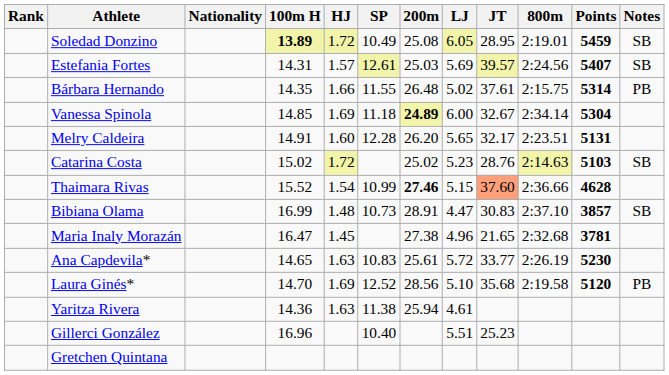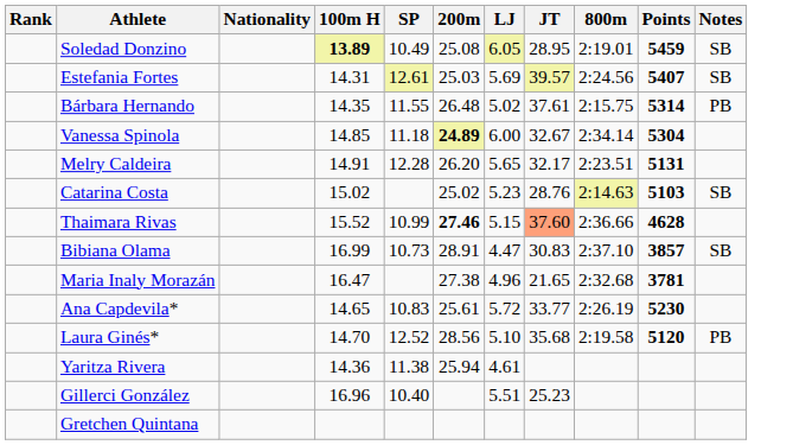 <table class="wikitable sortable" style=" text-align:center;">
 <tr>
 <th>Rank</th>
 <th>Athlete</th>
 <th>Nationality</th>
 <th>100m H</th>
-<th>HJ</th>
 <th>SP</th>
 <th>200m</th>
 <th>LJ</th>
 <th>JT</th>
 <th>800m</th>
 <th>Points</th>
 <th>Notes</th>
 </tr>
 <tr>
 <td></td>
 <td align=left><a href='#'>Soledad Donzino</a></td>
 <td align=left></td>
 <td bgcolor=#F2F5A9><strong>13.89</strong></td>
-<td bgcolor=#F2F5A9>1.72</td>
 <td>10.49</td>
 <td>25.08</td>
 <td bgcolor=#F2F5A9>6.05</td>
 <td>28.95</td>
 <td>2:19.01</td>
 <td><strong>5459</strong></td>
 <td>SB</td>
 </tr>
 <tr>
 <td></td>
 <td align=left><a href='#'>Estefania Fortes</a></td>
 <td align=left></td>
 <td>14.31</td>
-<td>1.57</td>
 <td bgcolor=#F2F5A9>12.61</td>
 <td>25.03</td>
 <td>5.69</td>
 <td bgcolor=#F2F5A9>39.57</td>
 <td>2:24.56</td>
 <td><strong>5407</strong></td>
 <td>SB</td>
 </tr>
 <tr>
 <td></td>
 <td align=left><a href='#'>Bárbara Hernando</a></td>
 <td align=left></td>
 <td>14.35</td>
-<td>1.66</td>
 <td>11.55</td>
 <td>26.48</td>
 <td>5.02</td>
 <td>37.61</td>
 <td>2:15.75</td>
 <td><strong>5314</strong></td>
 <td>PB</td>
 </tr>
 <tr>
 <td></td>
 <td align=left><a href='#'>Vanessa Spinola</a></td>
 <td align=left></td>
 <td>14.85</td>
-<td>1.69</td>
 <td>11.18</td>
 <td bgcolor=#F2F5A9><strong>24.89</strong></td>
 <td>6.00</td>
 <td>32.67</td>
 <td>2:34.14</td>
 <td><strong>5304</strong></td>
 <td></td>
 </tr>
 <tr>
 <td></td>
 <td align=left><a href='#'>Melry Caldeira</a></td>
 <td align=left></td>
 <td>14.91</td>
-<td>1.60</td>
 <td>12.28</td>
 <td>26.20</td>
 <td>5.65</td>
 <td>32.17</td>
 <td>2:23.51</td>
 <td><strong>5131</strong></td>
 <td></td>
 </tr>
 <tr>
 <td></td>
 <td align=left><a href='#'>Catarina Costa</a></td>
 <td align=left></td>
 <td>15.02</td>
-<td bgcolor=#F2F5A9>1.72</td>
 <td></td>
 <td>25.02</td>
 <td>5.23</td>
 <td>28.76</td>
 <td bgcolor=#F2F5A9>2:14.63</td>
 <td><strong>5103</strong></td>
 <td>SB</td>
 </tr>
 <tr>
 <td></td>
 <td align=left><a href='#'>Thaimara Rivas</a></td>
 <td align=left></td>
 <td>15.52</td>
-<td>1.54</td>
 <td>10.99</td>
 <td><strong>27.46</strong></td>
 <td>5.15</td>
 <td style="background: lightsalmon;">37.60</td>
 <td>2:36.66</td>
 <td><strong>4628</strong></td>
 <td></td>
 </tr>
 <tr>
 <td></td>
 <td align=left><a href='#'>Bibiana Olama</a></td>
 <td align=left></td>
 <td>16.99</td>
-<td>1.48</td>
 <td>10.73</td>
 <td>28.91</td>
 <td>4.47</td>
 <td>30.83</td>
 <td>2:37.10</td>
 <td><strong>3857</strong></td>
 <td>SB</td>
 </tr>
 <tr>
 <td></td>
 <td align=left><a href='#'>Maria Inaly Morazán</a></td>
 <td align=left></td>
 <td>16.47</td>
-<td>1.45</td>
 <td></td>
 <td>27.38</td>
 <td>4.96</td>
 <td>21.65</td>
 <td>2:32.68</td>
 <td><strong>3781</strong></td>
 <td></td>
 </tr>
 <tr>
 <td></td>
 <td align=left><a href='#'>Ana Capdevila</a>*</td>
 <td align=left></td>
 <td>14.65</td>
-<td>1.63</td>
 <td>10.83</td>
 <td>25.61</td>
 <td>5.72</td>
 <td>33.77</td>
 <td>2:26.19</td>
 <td><strong>5230</strong></td>
 <td></td>
 </tr>
 <tr>
 <td></td>
 <td align=left><a href='#'>Laura Ginés</a>*</td>
 <td align=left></td>
 <td>14.70</td>
-<td>1.69</td>
 <td>12.52</td>
 <td>28.56</td>
 <td>5.10</td>
 <td>35.68</td>
 <td>2:19.58</td>
 <td><strong>5120</strong></td>
 <td>PB</td>
 </tr>
 <tr>
 <td></td>
 <td align=left><a href='#'>Yaritza Rivera</a></td>
 <td align=left></td>
 <td>14.36</td>
-<td>1.63</td>
 <td>11.38</td>
 <td>25.94</td>
 <td>4.61</td>
 <td></td>
 <td></td>
 <td><strong></strong></td>
 <td></td>
 </tr>
 <tr>
 <td></td>
 <td align=left><a href='#'>Gillerci González</a></td>
 <td align=left></td>
 <td>16.96</td>
-<td></td>
 <td>10.40</td>
 <td></td>
 <td>5.51</td>
 <td>25.23</td>
 <td></td>
 <td><strong></strong></td>
 <td></td>
 </tr>
 <tr>
 <td></td>
 <td align=left><a href='#'>Gretchen Quintana</a></td>
 <td align=left></td>
 <td></td>
 <td></td>
 <td></td>
 <td></td>
 <td></td>
 <td></td>
-<td></td>
 <td><strong></strong></td>
 <td></td>
 </tr>
 </table>
